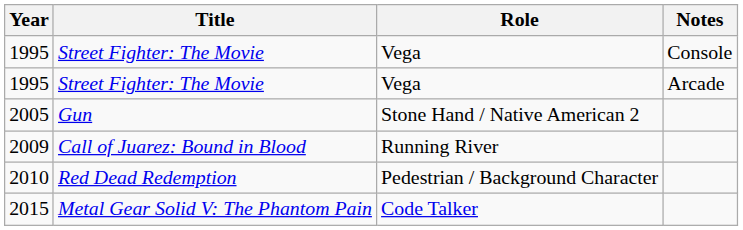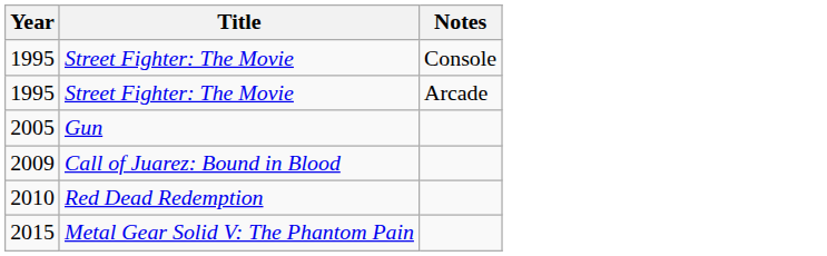 <table class="wikitable sortable">
 <tr>
 <th>Year</th>
 <th>Title</th>
-<th>Role</th>
 <th>Notes</th>
 </tr>
 <tr>
 <td>1995</td>
 <td><em><a href='#'>Street Fighter: The Movie</a></em></td>
-<td>Vega</td>
 <td>Console</td>
 </tr>
 <tr>
 <td>1995</td>
 <td><em><a href='#'>Street Fighter: The Movie</a></em></td>
-<td>Vega</td>
 <td>Arcade</td>
 </tr>
 <tr>
 <td>2005</td>
 <td><em><a href='#'>Gun</a></em></td>
-<td>Stone Hand / Native American 2</td>
 <td></td>
 </tr>
 <tr>
 <td>2009</td>
 <td><em><a href='#'>Call of Juarez: Bound in Blood</a></em></td>
-<td>Running River</td>
 <td></td>
 </tr>
 <tr>
 <td>2010</td>
 <td><em><a href='#'>Red Dead Redemption</a></em></td>
-<td>Pedestrian / Background Character</td>
 <td></td>
 </tr>
 <tr>
 <td>2015</td>
 <td><em><a href='#'>Metal Gear Solid V: The Phantom Pain</a></em></td>
-<td><a href='#'>Code Talker</a></td>
 <td></td>
 </tr>
 </table>
